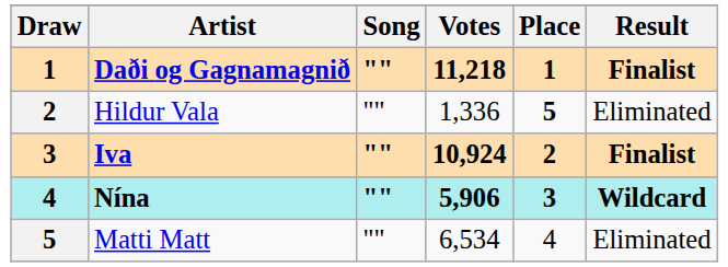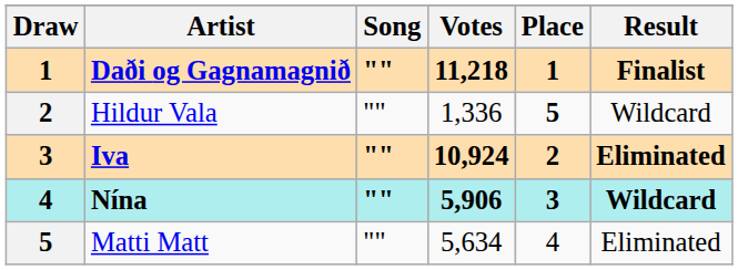 <table class="sortable wikitable plainrowheaders" style="margin: 1em auto 1em auto; text-align:center">
 <tr>
 </tr>
 <tr>
 <th scope="col">Draw</th>
 <th scope="col">Artist</th>
 <th scope="col">Song</th>
 <th scope="col">Votes</th>
 <th scope="col">Place</th>
 <th scope="col">Result</th>
 </tr>
 <tr style="font-weight:bold; background:navajowhite;">
 <th scope="row" style="text-align:center; font-weight:bold; background:navajowhite;">1</th>
 <td align="left"><a href='#'>Daði <span>og Gagnamagnið</span></a></td>
 <td align="left">""</td>
 <td>11,218</td>
 <td>1</td>
 <td>Finalist</td>
 </tr>
 <tr>
 <th scope="row" style="text-align:center;">2</th>
 <td align="left"><a href='#'>Hildur Vala</a></td>
 <td align="left">""</td>
 <td>1,336</td>
 <td><strong>5</strong></td>
-<td>Eliminated</td>
+<td>Wildcard</td>
 </tr>
 <tr style="font-weight:bold; background:navajowhite;">
 <th scope="row" style="text-align:center; font-weight:bold; background:navajowhite;">3</th>
 <td align="left"><a href='#'>Iva</a></td>
 <td align="left">""</td>
 <td>10,924</td>
 <td>2</td>
-<td>Finalist</td>
+<td>Eliminated</td>
 </tr>
 <tr style="font-weight:bold; background:paleturquoise;">
 <th scope="row" style="text-align:center; font-weight:bold; background:paleturquoise;">4</th>
 <td align="left">Nína</td>
 <td align="left">""</td>
 <td>5,906</td>
 <td>3</td>
 <td>Wildcard</td>
 </tr>
 <tr>
 <th scope="row" style="text-align:center;">5</th>
 <td align="left"><a href='#'>Matti Matt</a></td>
 <td align="left">""</td>
-<td>6,534</td>
+<td>5,634</td>
 <td>4</td>
 <td>Eliminated</td>
 </tr>
 </table>
